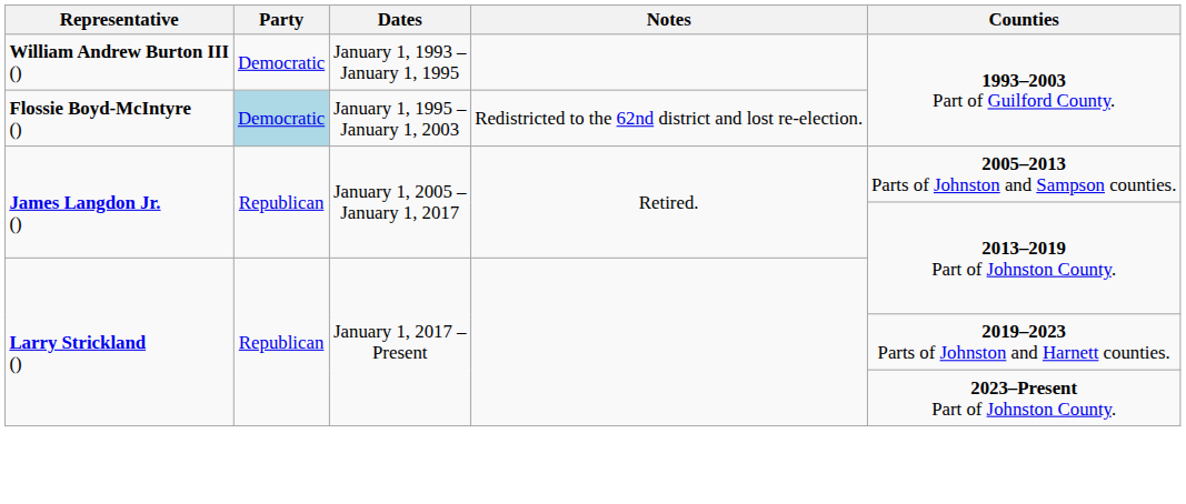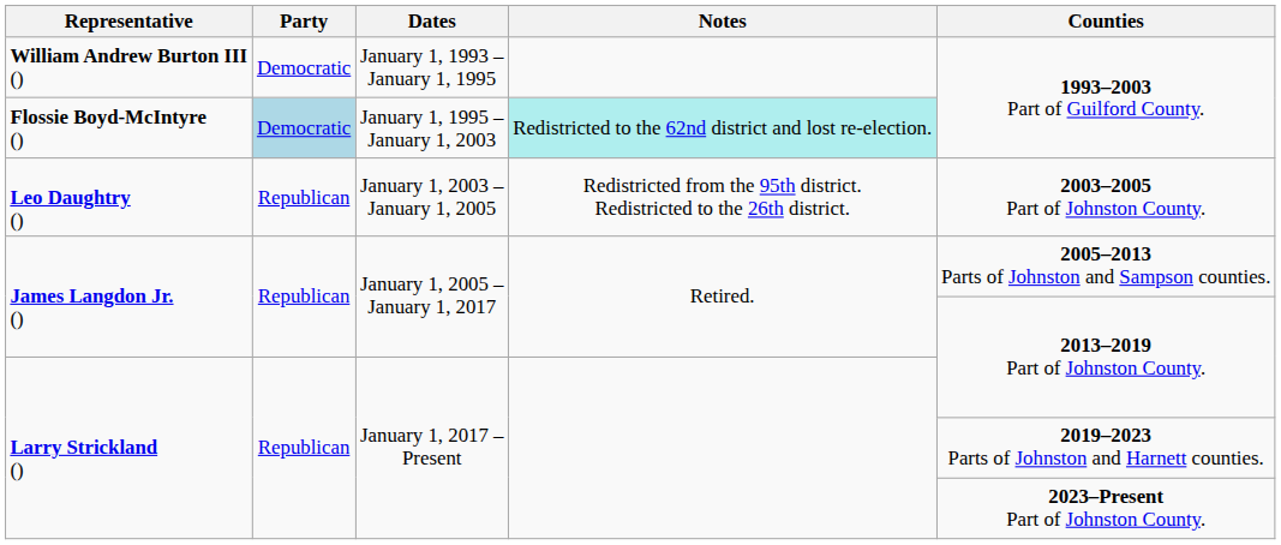 <table class=wikitable style="text-align:center">
 <tr>
 <th>Representative</th>
 <th>Party</th>
 <th>Dates</th>
 <th>Notes</th>
 <th>Counties</th>
 </tr>
 <tr style="height:3em">
 <td align=left><strong>William Andrew Burton III</strong><br>()</td>
 <td><a href='#'>Democratic</a></td>
 <td nowrap>January 1, 1993 – <br> January 1, 1995</td>
 <td></td>
 <td rowspan=2><strong>1993–2003</strong> <br> Part of <a href='#'>Guilford County</a>.</td>
 </tr>
 <tr style="height:3em">
 <td align=left><strong>Flossie Boyd-McIntyre</strong><br>()</td>
 <td style="background: lightblue;"><a href='#'>Democratic</a></td>
 <td nowrap>January 1, 1995 – <br> January 1, 2003</td>
-<td>Redistricted to the <a href='#'>62nd</a> district and lost re-election.</td>
+<td style="background: paleturquoise;">Redistricted to the <a href='#'>62nd</a> district and lost re-election.</td>
+</tr>
+<tr style="height:3em">
+<td align=left><br><strong><a href='#'>Leo Daughtry</a></strong><br>()</td>
+<td><a href='#'>Republican</a></td>
+<td nowrap>January 1, 2003 – <br> January 1, 2005</td>
+<td>Redistricted from the <a href='#'>95th</a> district. <br> Redistricted to the <a href='#'>26th</a> district.</td>
+<td><strong>2003–2005</strong> <br> Part of <a href='#'>Johnston County</a>.</td>
 </tr>
 <tr style="height:3em">
 <td rowspan=2 align=left><br><strong><a href='#'>James Langdon Jr.</a></strong><br>()</td>
 <td rowspan=2 ><a href='#'>Republican</a></td>
 <td rowspan=2 nowrap>January 1, 2005 – <br> January 1, 2017</td>
 <td rowspan=2>Retired.</td>
 <td><strong>2005–2013</strong> <br> Parts of <a href='#'>Johnston</a> and <a href='#'>Sampson</a> counties.</td>
 </tr>
 <tr style="height:3em">
 <td rowspan=2><strong>2013–2019</strong> <br> Part of <a href='#'>Johnston County</a>.</td>
 </tr>
 <tr style="height:3em">
 <td rowspan=3 align=left><br><strong><a href='#'>Larry Strickland</a></strong><br>()</td>
 <td rowspan=3 ><a href='#'>Republican</a></td>
 <td rowspan=3 nowrap>January 1, 2017 – <br> Present</td>
 <td rowspan=3></td>
 </tr>
 <tr style="height:3em">
 <td><strong>2019–2023</strong> <br> Parts of <a href='#'>Johnston</a> and <a href='#'>Harnett</a> counties.</td>
 </tr>
 <tr style="height:3em">
 <td><strong>2023–Present</strong> <br> Part of <a href='#'>Johnston County</a>.</td>
 </tr>
 </table>
